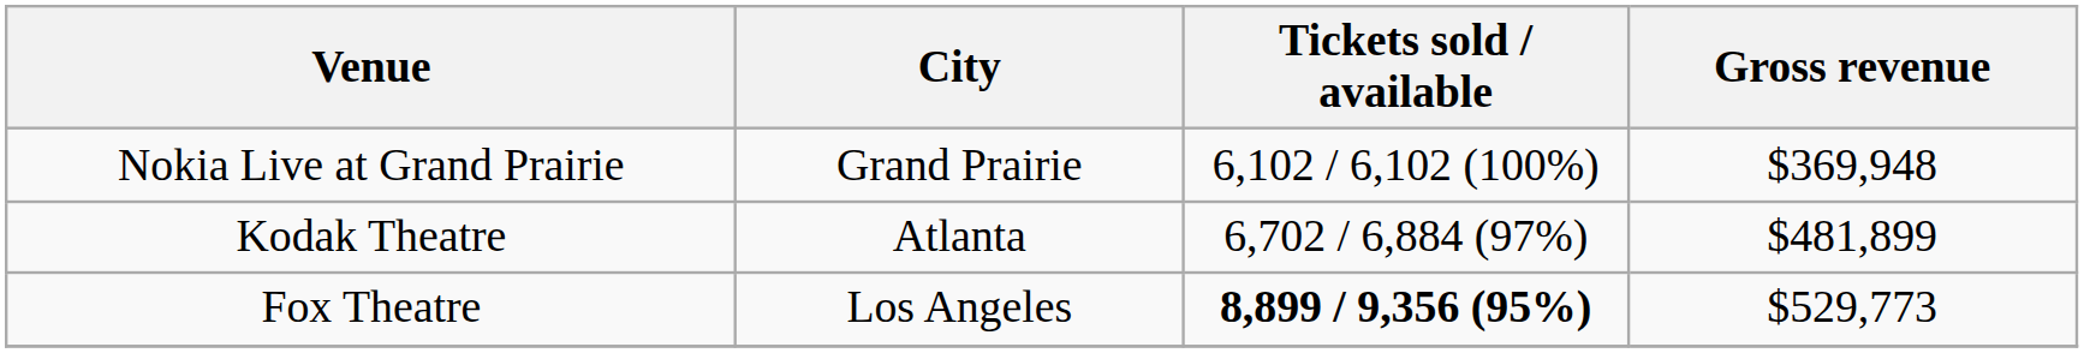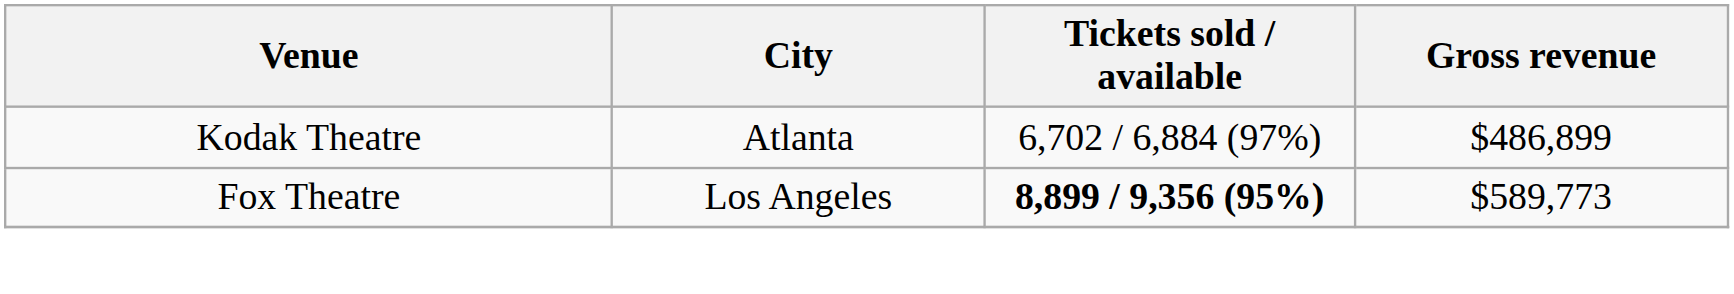 <table class="wikitable" style="text-align:center">
 <tr>
 <th style="width:250px;">Venue</th>
 <th style="width:150px;">City</th>
 <th style="width:150px;">Tickets sold / available</th>
 <th style="width:150px;">Gross revenue</th>
 </tr>
 <tr>
-<td>Nokia Live at Grand Prairie</td>
-<td>Grand Prairie</td>
-<td>6,102 / 6,102 (100%)</td>
-<td>$369,948</td>
-</tr>
-<tr>
 <td>Kodak Theatre</td>
 <td>Atlanta</td>
 <td>6,702 / 6,884 (97%)</td>
-<td>$481,899</td>
+<td>$486,899</td>
 </tr>
 <tr>
 <td>Fox Theatre</td>
 <td>Los Angeles</td>
 <td><strong>8,899 / 9,356 (95%)</strong></td>
-<td>$529,773</td>
+<td>$589,773</td>
 </tr>
 <tr>
 </tr>
 </table>
